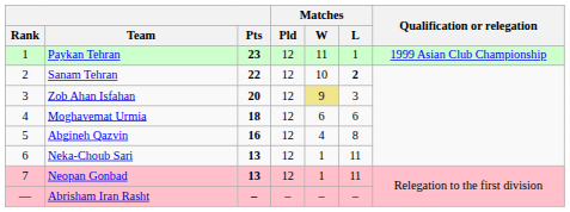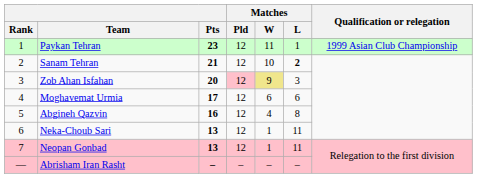 <table class="wikitable" style="text-align:center; font-size:90%">
 <tr>
 <th colspan=3></th>
 <th colspan=3>Matches</th>
 <th rowspan=2 width=220>Qualification or relegation</th>
 </tr>
 <tr>
 <th width=40>Rank</th>
 <th width=220>Team</th>
 <th width=33>Pts</th>
 <th width=33>Pld</th>
 <th width=33>W</th>
 <th width=33>L</th>
 </tr>
 <tr bgcolor=ccffcc>
 <td>1</td>
 <td align="left"><a href='#'>Paykan Tehran</a></td>
 <td><strong>23</strong></td>
 <td>12</td>
 <td>11</td>
 <td>1</td>
 <td><a href='#'>1999 Asian Club Championship</a></td>
 </tr>
 <tr>
 <td>2</td>
 <td align="left"><a href='#'>Sanam Tehran</a></td>
-<td><strong>22</strong></td>
+<td><strong>21</strong></td>
 <td>12</td>
 <td>10</td>
 <td><strong>2</strong></td>
 <td rowspan=5></td>
 </tr>
 <tr>
 <td>3</td>
 <td align="left"><a href='#'>Zob Ahan Isfahan</a></td>
 <td><strong>20</strong></td>
-<td>12</td>
+<td style="background: pink;">12</td>
 <td style="background: khaki;">9</td>
 <td>3</td>
 </tr>
 <tr>
 <td>4</td>
 <td align="left"><a href='#'>Moghavemat Urmia</a></td>
-<td><strong>18</strong></td>
+<td><strong>17</strong></td>
 <td>12</td>
 <td>6</td>
 <td>6</td>
 </tr>
 <tr>
 <td>5</td>
 <td align="left"><a href='#'>Abgineh Qazvin</a></td>
 <td><strong>16</strong></td>
 <td>12</td>
 <td>4</td>
 <td>8</td>
 </tr>
 <tr>
 <td>6</td>
 <td align="left"><a href='#'>Neka-Choub Sari</a></td>
 <td><strong>13</strong></td>
 <td>12</td>
 <td>1</td>
 <td>11</td>
 </tr>
 <tr bgcolor=pink>
 <td>7</td>
 <td align="left"><a href='#'>Neopan Gonbad</a></td>
 <td><strong>13</strong></td>
 <td>12</td>
 <td>1</td>
 <td>11</td>
 <td rowspan=2>Relegation to the first division</td>
 </tr>
 <tr bgcolor=pink>
 <td>—</td>
 <td align="left"><a href='#'>Abrisham Iran Rasht</a></td>
 <td><strong>–</strong></td>
 <td>–</td>
 <td>–</td>
 <td>–</td>
 </tr>
 </table>
